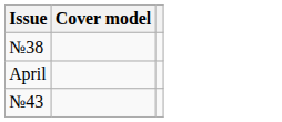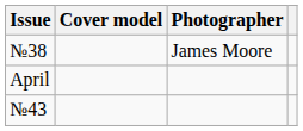 <table class="sortable wikitable">
 <tr>
 <th>Issue</th>
 <th>Cover model</th>
+<th>Photographer</th>
 <th></th>
 </tr>
 <tr>
 <td>№38</td>
 <td></td>
+<td>James Moore</td>
 <td></td>
 </tr>
 <tr>
 <td>April</td>
+<td></td>
 <td></td>
 <td></td>
 </tr>
 <tr>
 <td>№43</td>
 <td></td>
 <td></td>
+<td></td>
 </tr>
 </table>
